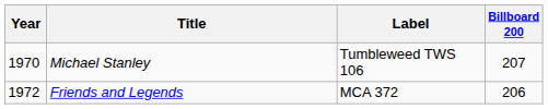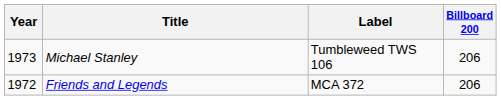 <table class="wikitable">
 <tr>
 <th width="40">Year</th>
 <th width="320">Title</th>
 <th width="160">Label</th>
 <th><small><a href='#'>Billboard<br>200</a></small></th>
 </tr>
 <tr>
-<td>1970</td>
+<td>1973</td>
 <td><em>Michael Stanley</em></td>
 <td>Tumbleweed TWS 106</td>
-<td align="center">207</td>
+<td align="center">206</td>
 </tr>
 <tr>
 <td>1972</td>
 <td><em><a href='#'>Friends and Legends</a></em></td>
 <td>MCA 372</td>
 <td align="center">206</td>
 </tr>
 </table>
